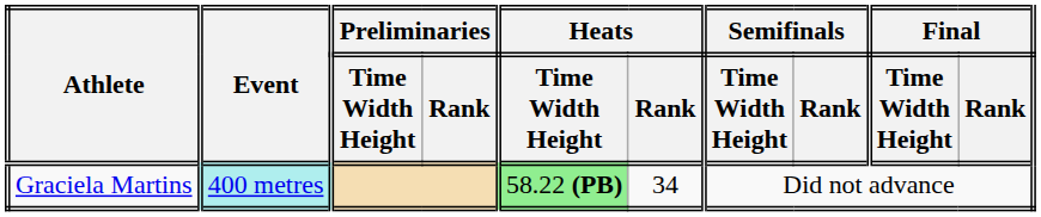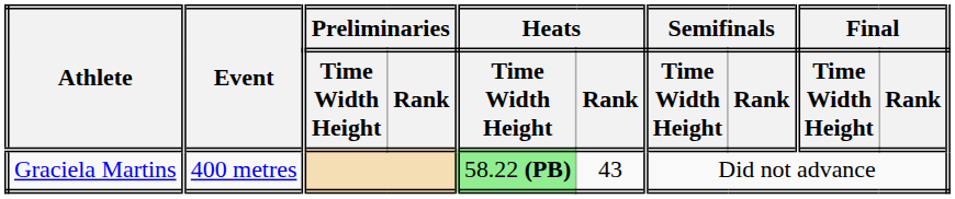 <table class=wikitable style="font-size:90%; border: double;">
 <tr>
 <th rowspan="2" style="border-right:double">Athlete</th>
 <th rowspan="2" style="border-right:double">Event</th>
 <th colspan="2" style="border-right:double; border-bottom:double;">Preliminaries</th>
 <th colspan="2" style="border-right:double; border-bottom:double;">Heats</th>
 <th colspan="2" style="border-right:double; border-bottom:double;">Semifinals</th>
 <th colspan="2" style="border-right:double; border-bottom:double;">Final</th>
 </tr>
 <tr>
 <th>Time<br>Width<br>Height</th>
 <th style="border-right:double">Rank</th>
 <th>Time<br>Width<br>Height</th>
 <th style="border-right:double">Rank</th>
 <th>Time<br>Width<br>Height</th>
 <th style="border-right:double">Rank</th>
 <th>Time<br>Width<br>Height</th>
 <th style="border-right:double">Rank</th>
 </tr>
 <tr style="border-top: double;">
 <td style="border-right:double"><a href='#'>Graciela Martins</a></td>
-<td style="background: paleturquoise; border-right:double"><a href='#'>400 metres</a></td>
+<td style="border-right:double"><a href='#'>400 metres</a></td>
 <td style="border-right:double" colspan= 2 bgcolor="wheat"></td>
 <td align=center style="background: lightgreen;">58.22 <strong>(PB)</strong></td>
-<td align=center style="border-right:double">34</td>
+<td align=center style="border-right:double">43</td>
 <td colspan="4" align=center>Did not advance</td>
 </tr>
 </table>
